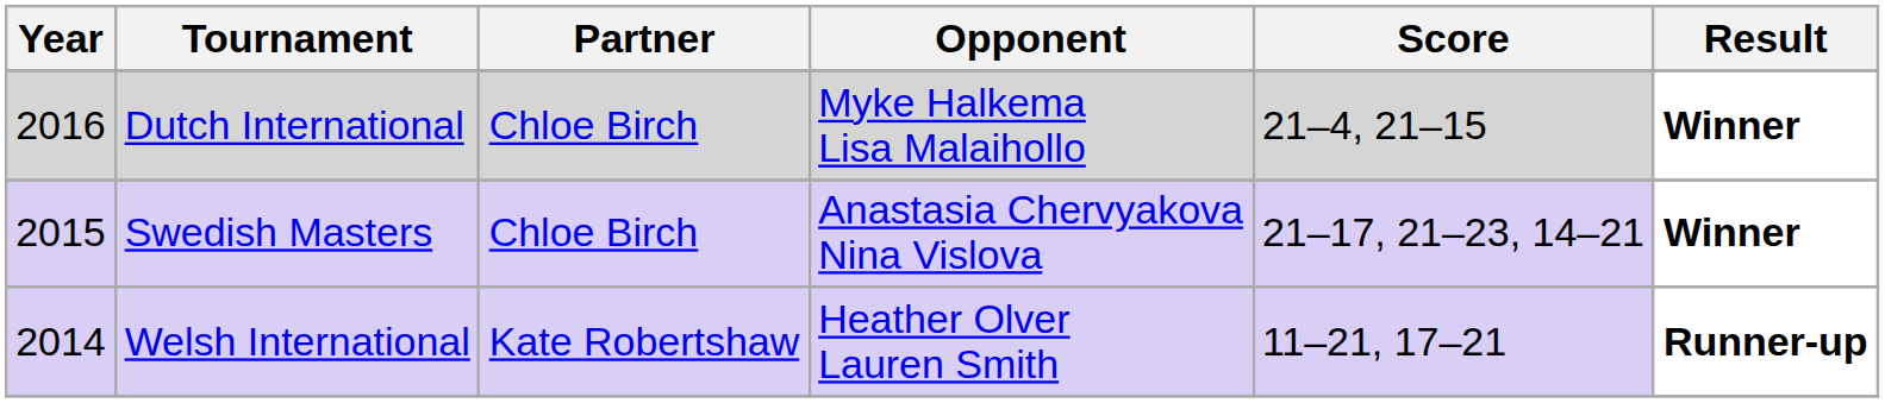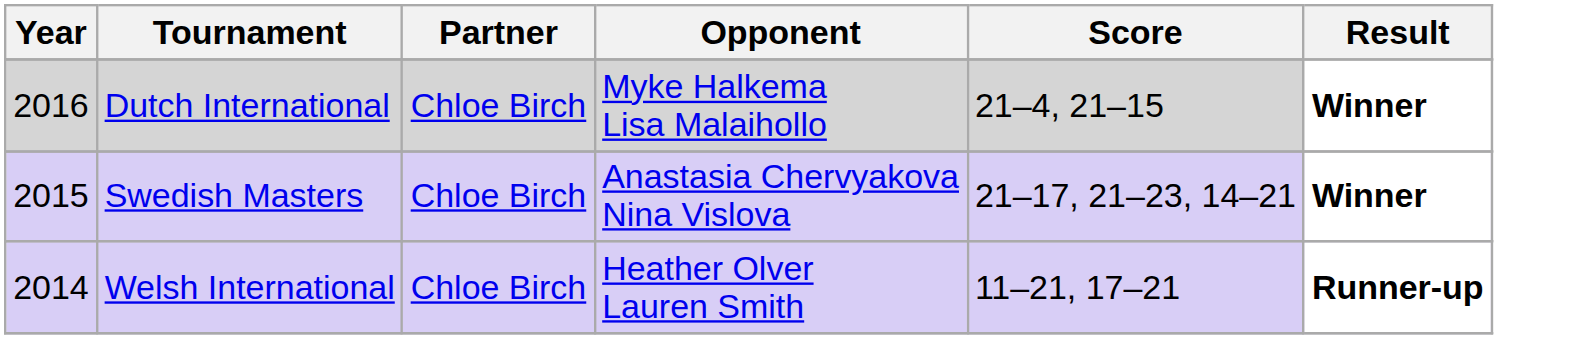 <table class="sortable wikitable" style="font-size: 90%;">
 <tr>
 <th>Year</th>
 <th>Tournament</th>
 <th>Partner</th>
 <th>Opponent</th>
 <th>Score</th>
 <th>Result</th>
 </tr>
 <tr>
 </tr>
 <tr style="background:#D5D5D5">
 <td align="center">2016</td>
 <td align="left"><a href='#'>Dutch International</a></td>
 <td align="left"> <a href='#'>Chloe Birch</a></td>
 <td align="left"> <a href='#'>Myke Halkema</a> <br>  <a href='#'>Lisa Malaihollo</a></td>
 <td align="left">21–4, 21–15</td>
 <td style="text-align:left; background:white"> <strong>Winner</strong></td>
 </tr>
 <tr>
 </tr>
 <tr style="background:#D8CEF6">
 <td align="center">2015</td>
 <td align="left"><a href='#'>Swedish Masters</a></td>
 <td align="left"> <a href='#'>Chloe Birch</a></td>
 <td align="left"> <a href='#'>Anastasia Chervyakova</a> <br>  <a href='#'>Nina Vislova</a></td>
 <td align="left">21–17, 21–23, 14–21</td>
 <td style="text-align:left; background:white"> <strong>Winner</strong></td>
 </tr>
 <tr>
 </tr>
 <tr style="background:#D8CEF6">
 <td align="center">2014</td>
 <td align="left"><a href='#'>Welsh International</a></td>
-<td align="left"> <a href='#'>Kate Robertshaw</a></td>
+<td align="left"> <a href='#'>Chloe Birch</a></td>
 <td align="left"> <a href='#'>Heather Olver</a> <br>  <a href='#'>Lauren Smith</a></td>
 <td align="left">11–21, 17–21</td>
 <td style="text-align:left; background:white"> <strong>Runner-up</strong></td>
 </tr>
 <tr>
 </tr>
 </table>
